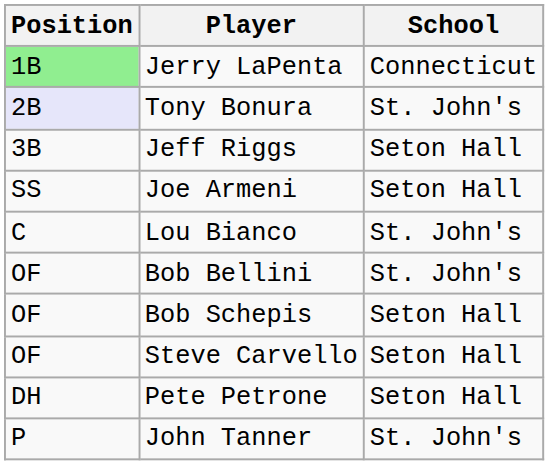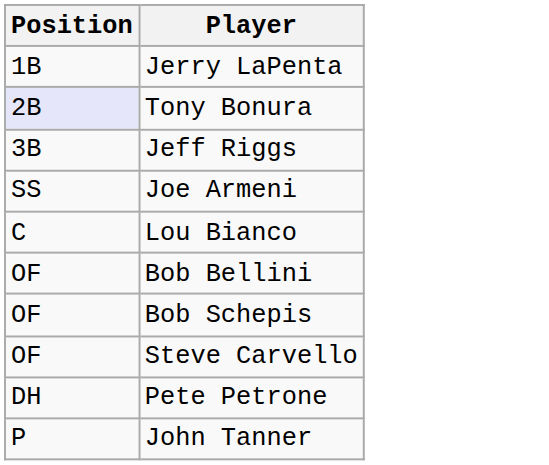 <table class="wikitable">
 <tr>
 <th>Position</th>
 <th>Player</th>
-<th>School</th>
 </tr>
 <tr>
-<td style="background: lightgreen;">1B</td>
+<td>1B</td>
 <td>Jerry LaPenta</td>
-<td>Connecticut</td>
 </tr>
 <tr>
 <td style="background: lavender;">2B</td>
 <td>Tony Bonura</td>
-<td>St. John's</td>
 </tr>
 <tr>
 <td>3B</td>
 <td>Jeff Riggs</td>
-<td>Seton Hall</td>
 </tr>
 <tr>
 <td>SS</td>
 <td>Joe Armeni</td>
-<td>Seton Hall</td>
 </tr>
 <tr>
 <td>C</td>
 <td>Lou Bianco</td>
-<td>St. John's</td>
 </tr>
 <tr>
 <td>OF</td>
 <td>Bob Bellini</td>
-<td>St. John's</td>
 </tr>
 <tr>
 <td>OF</td>
 <td>Bob Schepis</td>
-<td>Seton Hall</td>
 </tr>
 <tr>
 <td>OF</td>
 <td>Steve Carvello</td>
-<td>Seton Hall</td>
 </tr>
 <tr>
 <td>DH</td>
 <td>Pete Petrone</td>
-<td>Seton Hall</td>
 </tr>
 <tr>
 <td>P</td>
 <td>John Tanner</td>
-<td>St. John's</td>
 </tr>
 </table>
